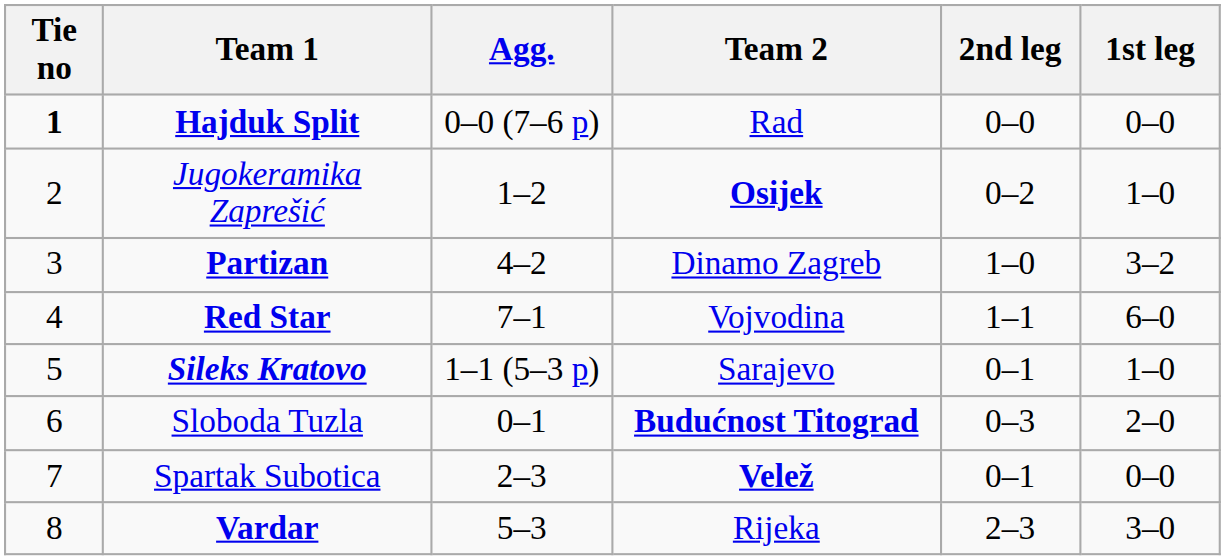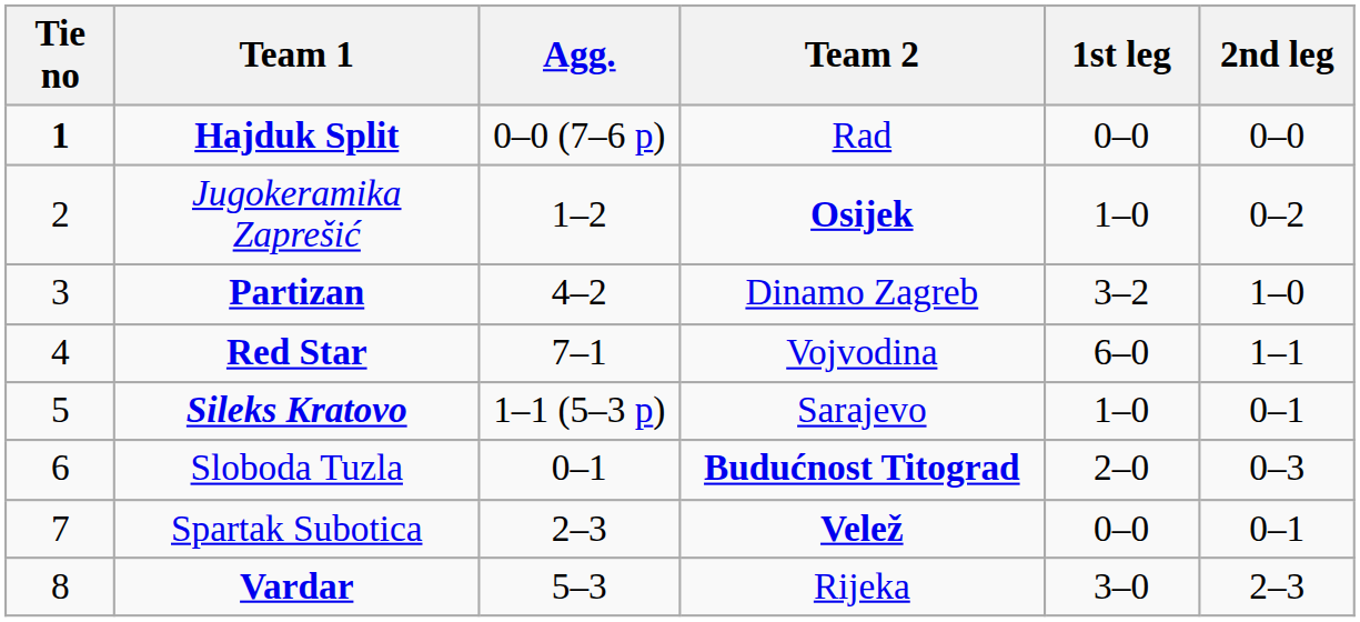 <table class="wikitable" style="text-align: center">
 <tr>
 <th width=40>Tie no</th>
 <th width=150>Team 1</th>
 <th width=80><a href='#'>Agg.</a></th>
 <th width=150>Team 2</th>
+<th width=60>1st leg</th>
 <th width=60>2nd leg</th>
-<th width=60>1st leg</th>
 </tr>
 <tr>
 <td><strong>1</strong></td>
 <td><strong><a href='#'>Hajduk Split</a></strong></td>
 <td>0–0 (7–6 <a href='#'>p</a>)</td>
 <td><a href='#'>Rad</a></td>
 <td>0–0</td>
 <td>0–0</td>
 </tr>
 <tr>
 <td>2</td>
 <td><em><a href='#'>Jugokeramika Zaprešić</a></em></td>
 <td>1–2</td>
 <td><strong><a href='#'>Osijek</a></strong></td>
+<td>1–0</td>
 <td>0–2</td>
-<td>1–0</td>
 </tr>
 <tr>
 <td>3</td>
 <td><strong><a href='#'>Partizan</a></strong></td>
 <td>4–2</td>
 <td><a href='#'>Dinamo Zagreb</a></td>
+<td>3–2</td>
 <td>1–0</td>
-<td>3–2</td>
 </tr>
 <tr>
 <td>4</td>
 <td><strong><a href='#'>Red Star</a></strong></td>
 <td>7–1</td>
 <td><a href='#'>Vojvodina</a></td>
+<td>6–0</td>
 <td>1–1</td>
-<td>6–0</td>
 </tr>
 <tr>
 <td>5</td>
 <td><strong><em><a href='#'>Sileks Kratovo</a></em></strong></td>
 <td>1–1 (5–3 <a href='#'>p</a>)</td>
 <td><a href='#'>Sarajevo</a></td>
+<td>1–0</td>
 <td>0–1</td>
-<td>1–0</td>
 </tr>
 <tr>
 <td>6</td>
 <td><a href='#'>Sloboda Tuzla</a></td>
 <td>0–1</td>
 <td><strong><a href='#'>Budućnost Titograd</a></strong></td>
+<td>2–0</td>
 <td>0–3</td>
-<td>2–0</td>
 </tr>
 <tr>
 <td>7</td>
 <td><a href='#'>Spartak Subotica</a></td>
 <td>2–3</td>
 <td><strong><a href='#'>Velež</a></strong></td>
+<td>0–0</td>
 <td>0–1</td>
-<td>0–0</td>
 </tr>
 <tr>
 <td>8</td>
 <td><strong><a href='#'>Vardar</a></strong></td>
 <td>5–3</td>
 <td><a href='#'>Rijeka</a></td>
+<td>3–0</td>
 <td>2–3</td>
-<td>3–0</td>
 </tr>
 </table>
